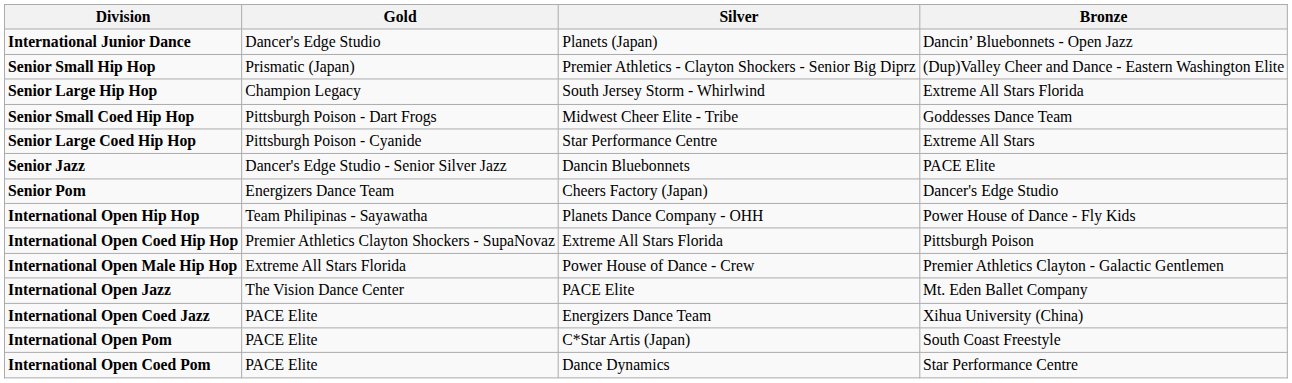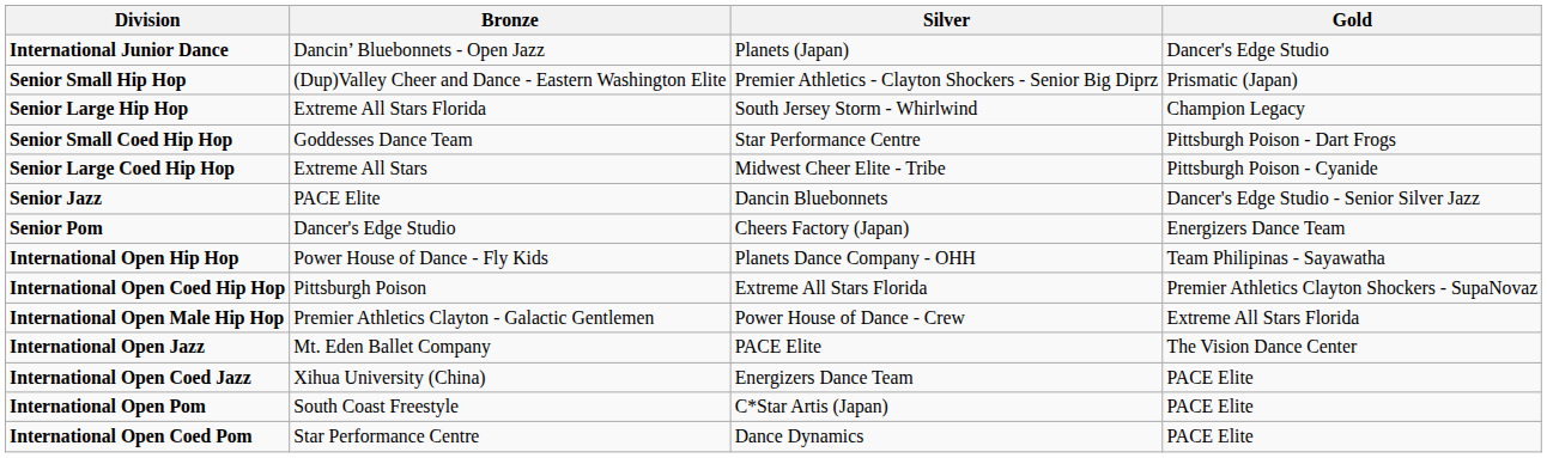 <table class="wikitable">
 <tr>
 <th>Division</th>
+<th>Bronze</th>
+<th>Silver</th>
 <th>Gold</th>
-<th>Silver</th>
-<th>Bronze</th>
 </tr>
 <tr>
 <td><strong>International Junior Dance</strong></td>
+<td>Dancin’ Bluebonnets - Open Jazz</td>
+<td>Planets (Japan)</td>
 <td>Dancer's Edge Studio</td>
-<td>Planets (Japan)</td>
-<td>Dancin’ Bluebonnets - Open Jazz</td>
 </tr>
 <tr>
 <td><strong>Senior Small Hip Hop</strong></td>
+<td>(Dup)Valley Cheer and Dance - Eastern Washington Elite</td>
+<td>Premier Athletics - Clayton Shockers - Senior Big Diprz</td>
 <td>Prismatic (Japan)</td>
-<td>Premier Athletics - Clayton Shockers - Senior Big Diprz</td>
-<td>(Dup)Valley Cheer and Dance - Eastern Washington Elite</td>
 </tr>
 <tr>
 <td><strong>Senior Large Hip Hop</strong></td>
+<td>Extreme All Stars Florida</td>
+<td>South Jersey Storm - Whirlwind</td>
 <td>Champion Legacy</td>
-<td>South Jersey Storm - Whirlwind</td>
+</tr>
+<tr>
+<td><strong>Senior Small Coed Hip Hop</strong></td>
+<td>Goddesses Dance Team</td>
+<td>Star Performance Centre</td>
+<td>Pittsburgh Poison - Dart Frogs</td>
+</tr>
+<tr>
+<td><strong>Senior Large Coed Hip Hop</strong></td>
+<td>Extreme All Stars</td>
+<td>Midwest Cheer Elite - Tribe</td>
+<td>Pittsburgh Poison - Cyanide</td>
+</tr>
+<tr>
+<td><strong>Senior Jazz</strong></td>
+<td>PACE Elite</td>
+<td>Dancin Bluebonnets</td>
+<td>Dancer's Edge Studio - Senior Silver Jazz</td>
+</tr>
+<tr>
+<td><strong>Senior Pom</strong></td>
+<td>Dancer's Edge Studio</td>
+<td>Cheers Factory (Japan)</td>
+<td>Energizers Dance Team</td>
+</tr>
+<tr>
+<td><strong>International Open Hip Hop</strong></td>
+<td>Power House of Dance - Fly Kids</td>
+<td>Planets Dance Company - OHH</td>
+<td>Team Philipinas - Sayawatha</td>
+</tr>
+<tr>
+<td><strong>International Open Coed Hip Hop</strong></td>
+<td>Pittsburgh Poison</td>
+<td>Extreme All Stars Florida</td>
+<td>Premier Athletics Clayton Shockers - SupaNovaz</td>
+</tr>
+<tr>
+<td><strong>International Open Male Hip Hop</strong></td>
+<td>Premier Athletics Clayton - Galactic Gentlemen</td>
+<td>Power House of Dance - Crew</td>
 <td>Extreme All Stars Florida</td>
 </tr>
 <tr>
-<td><strong>Senior Small Coed Hip Hop</strong></td>
-<td>Pittsburgh Poison - Dart Frogs</td>
-<td>Midwest Cheer Elite - Tribe</td>
-<td>Goddesses Dance Team</td>
+<td><strong>International Open Jazz</strong></td>
+<td>Mt. Eden Ballet Company</td>
+<td>PACE Elite</td>
+<td>The Vision Dance Center</td>
 </tr>
 <tr>
-<td><strong>Senior Large Coed Hip Hop</strong></td>
-<td>Pittsburgh Poison - Cyanide</td>
-<td>Star Performance Centre</td>
-<td>Extreme All Stars</td>
-</tr>
-<tr>
-<td><strong>Senior Jazz</strong></td>
-<td>Dancer's Edge Studio - Senior Silver Jazz</td>
-<td>Dancin Bluebonnets</td>
+<td><strong>International Open Coed Jazz</strong></td>
+<td>Xihua University (China)</td>
+<td>Energizers Dance Team</td>
 <td>PACE Elite</td>
 </tr>
 <tr>
-<td><strong>Senior Pom</strong></td>
-<td>Energizers Dance Team</td>
-<td>Cheers Factory (Japan)</td>
-<td>Dancer's Edge Studio</td>
-</tr>
-<tr>
-<td><strong>International Open Hip Hop</strong></td>
-<td>Team Philipinas - Sayawatha</td>
-<td>Planets Dance Company - OHH</td>
-<td>Power House of Dance - Fly Kids</td>
-</tr>
-<tr>
-<td><strong>International Open Coed Hip Hop</strong></td>
-<td>Premier Athletics Clayton Shockers - SupaNovaz</td>
-<td>Extreme All Stars Florida</td>
-<td>Pittsburgh Poison</td>
-</tr>
-<tr>
-<td><strong>International Open Male Hip Hop</strong></td>
-<td>Extreme All Stars Florida</td>
-<td>Power House of Dance - Crew</td>
-<td>Premier Athletics Clayton - Galactic Gentlemen</td>
-</tr>
-<tr>
-<td><strong>International Open Jazz</strong></td>
-<td>The Vision Dance Center</td>
+<td><strong>International Open Pom</strong></td>
+<td>South Coast Freestyle</td>
+<td>C*Star Artis (Japan)</td>
 <td>PACE Elite</td>
-<td>Mt. Eden Ballet Company</td>
-</tr>
-<tr>
-<td><strong>International Open Coed Jazz</strong></td>
-<td>PACE Elite</td>
-<td>Energizers Dance Team</td>
-<td>Xihua University (China)</td>
-</tr>
-<tr>
-<td><strong>International Open Pom</strong></td>
-<td>PACE Elite</td>
-<td>C*Star Artis (Japan)</td>
-<td>South Coast Freestyle</td>
 </tr>
 <tr>
 <td><strong>International Open Coed Pom</strong></td>
+<td>Star Performance Centre</td>
+<td>Dance Dynamics</td>
 <td>PACE Elite</td>
-<td>Dance Dynamics</td>
-<td>Star Performance Centre</td>
 </tr>
 </table>
